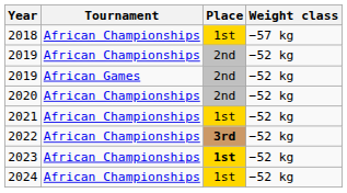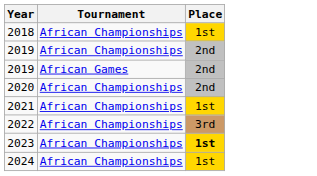 <table class=wikitable>
 <tr>
 <th>Year</th>
 <th>Tournament</th>
 <th>Place</th>
-<th>Weight class</th>
 </tr>
 <tr>
 <td>2018</td>
 <td><a href='#'>African Championships</a></td>
 <td bgcolor="gold" align="center">1st</td>
-<td>−57 kg</td>
 </tr>
 <tr>
 <td>2019</td>
 <td><a href='#'>African Championships</a></td>
 <td bgcolor="silver" align="center">2nd</td>
-<td>−52 kg</td>
 </tr>
 <tr>
 <td>2019</td>
 <td><a href='#'>African Games</a></td>
 <td bgcolor="silver" align="center">2nd</td>
-<td>−52 kg</td>
 </tr>
 <tr>
 <td>2020</td>
 <td><a href='#'>African Championships</a></td>
 <td bgcolor="silver" align="center">2nd</td>
-<td>−52 kg</td>
 </tr>
 <tr>
 <td>2021</td>
 <td><a href='#'>African Championships</a></td>
 <td bgcolor="gold" align="center">1st</td>
-<td>−52 kg</td>
 </tr>
 <tr>
 <td>2022</td>
 <td><a href='#'>African Championships</a></td>
-<td bgcolor="cc9966" align="center"><strong>3rd</strong></td>
-<td>−52 kg</td>
+<td bgcolor="cc9966" align="center">3rd</td>
 </tr>
 <tr>
 <td>2023</td>
 <td><a href='#'>African Championships</a></td>
 <td bgcolor="gold" align="center"><strong>1st</strong></td>
-<td>−52 kg</td>
 </tr>
 <tr>
 <td>2024</td>
 <td><a href='#'>African Championships</a></td>
 <td bgcolor="gold" align="center">1st</td>
-<td>−52 kg</td>
 </tr>
 </table>
